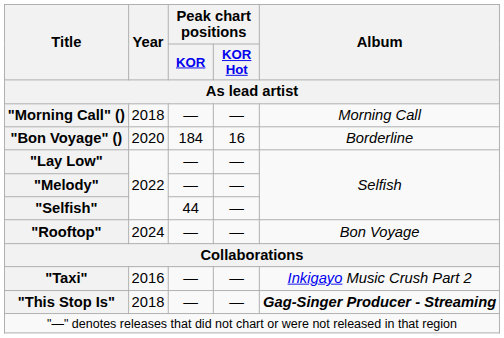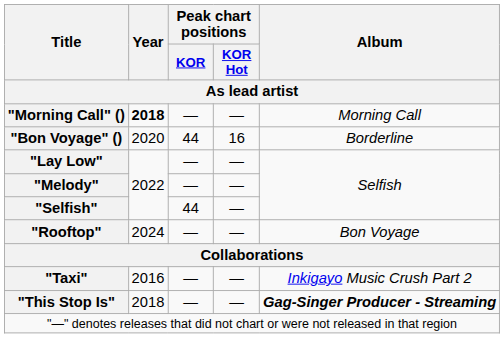 <table class="wikitable plainrowheaders" style="text-align:center">
 <tr>
 <th scope="col" rowspan="2">Title</th>
 <th scope="col" rowspan="2">Year</th>
 <th scope="col" colspan="2">Peak chart<br>positions</th>
 <th scope="col" rowspan="2">Album</th>
 </tr>
 <tr>
 <th scope="col" style="width:3em;font-size:90%"><a href='#'>KOR</a><br></th>
 <th scope="col" style="width:3em;font-size:90%"><a href='#'>KOR<br>Hot</a><br></th>
 </tr>
 <tr>
 <th colspan="5">As lead artist</th>
 </tr>
 <tr>
 <th scope="row">"Morning Call" ()<br></th>
-<td>2018</td>
+<td><strong>2018</strong></td>
 <td>—</td>
 <td>—</td>
 <td><em>Morning Call</em></td>
 </tr>
 <tr>
 <th scope="row">"Bon Voyage" ()</th>
 <td>2020</td>
-<td>184</td>
+<td>44</td>
 <td>16</td>
 <td><em>Borderline</em></td>
 </tr>
 <tr>
 <th scope="row">"Lay Low"</th>
 <td rowspan="3">2022</td>
 <td>—</td>
 <td>—</td>
 <td rowspan="3"><em>Selfish</em></td>
 </tr>
 <tr>
 <th scope="row">"Melody"</th>
 <td>—</td>
 <td>—</td>
 </tr>
 <tr>
 <th scope="row">"Selfish"</th>
 <td>44</td>
 <td>—</td>
 </tr>
 <tr>
 <th scope="row">"Rooftop"</th>
 <td>2024</td>
 <td>—</td>
 <td>—</td>
 <td><em>Bon Voyage</em></td>
 </tr>
 <tr>
 <th colspan="5">Collaborations</th>
 </tr>
 <tr>
 <th scope="row">"Taxi"<br></th>
 <td>2016</td>
 <td>—</td>
 <td>—</td>
 <td><em><a href='#'>Inkigayo</a> Music Crush Part 2</em></td>
 </tr>
 <tr>
 <th scope="row">"This Stop Is"<br></th>
 <td>2018</td>
 <td>—</td>
 <td>—</td>
 <td><strong><em>Gag-Singer Producer - Streaming</em></strong></td>
 </tr>
 <tr>
 <td colspan="5" style="font-size:85%">"—" denotes releases that did not chart or were not released in that region</td>
 </tr>
 </table>
